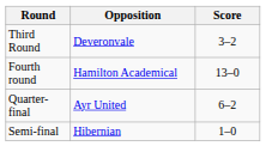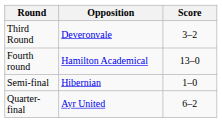 <table class="wikitable" style="text-align:left;margin-left:1em;float:right">
 <tr>
 <th width=80>Round</th>
 <th width=160>Opposition</th>
 <th width=80>Score</th>
 </tr>
 <tr>
 <td>Third Round</td>
 <td><a href='#'>Deveronvale</a></td>
 <td align=center>3–2</td>
 </tr>
 <tr>
 <td>Fourth round</td>
 <td><a href='#'>Hamilton Academical</a></td>
 <td align=center>13–0</td>
 </tr>
 <tr>
+<td>Semi-final</td>
+<td><a href='#'>Hibernian</a></td>
+<td align=center>1–0</td>
+</tr>
+<tr>
 <td>Quarter-final</td>
 <td><a href='#'>Ayr United</a></td>
 <td align=center>6–2</td>
 </tr>
-<tr>
-<td>Semi-final</td>
-<td><a href='#'>Hibernian</a></td>
-<td align=center>1–0</td>
-</tr>
 </table>
